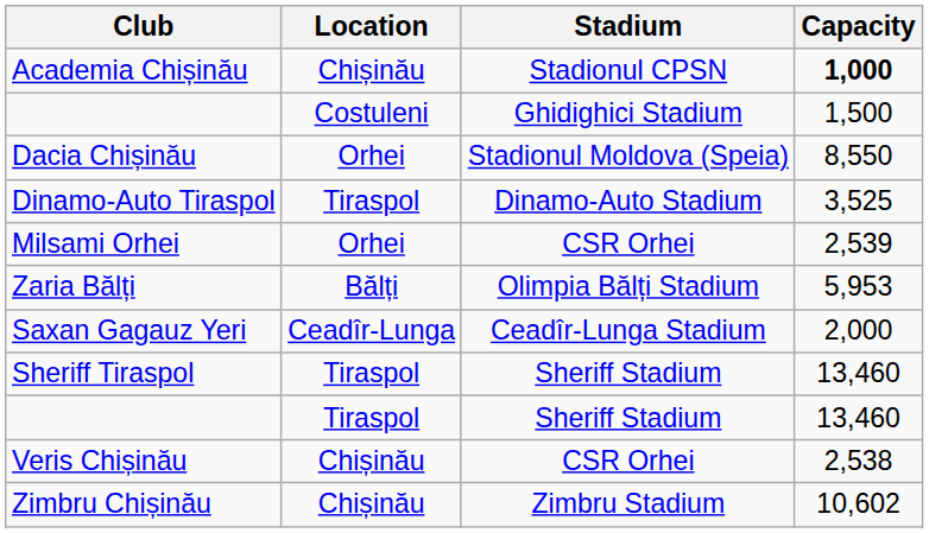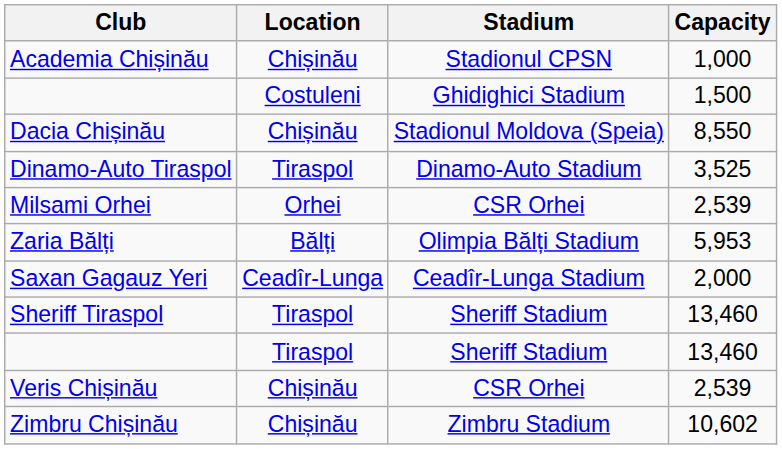 <table class="wikitable sortable" style="text-align:center;">
 <tr>
 <th>Club</th>
 <th>Location</th>
 <th>Stadium</th>
 <th>Capacity</th>
 </tr>
 <tr>
 <td style="text-align:left;"><a href='#'>Academia Chișinău</a></td>
 <td><a href='#'>Chișinău</a></td>
 <td><a href='#'>Stadionul CPSN</a></td>
-<td><strong>1,000</strong></td>
+<td>1,000</td>
 </tr>
 <tr>
 <td style="text-align:left;"></td>
 <td><a href='#'>Costuleni</a></td>
 <td><a href='#'>Ghidighici Stadium</a></td>
 <td>1,500</td>
 </tr>
 <tr>
 <td style="text-align:left;"><a href='#'>Dacia Chișinău</a></td>
-<td><a href='#'>Orhei</a></td>
+<td><a href='#'>Chișinău</a></td>
 <td><a href='#'>Stadionul Moldova (Speia)</a></td>
 <td>8,550</td>
 </tr>
 <tr>
 <td style="text-align:left;"><a href='#'>Dinamo-Auto Tiraspol</a></td>
 <td><a href='#'>Tiraspol</a></td>
 <td><a href='#'>Dinamo-Auto Stadium</a></td>
 <td>3,525</td>
 </tr>
 <tr>
 <td style="text-align:left;"><a href='#'>Milsami Orhei</a></td>
 <td><a href='#'>Orhei</a></td>
 <td><a href='#'>CSR Orhei</a></td>
 <td>2,539</td>
 </tr>
 <tr>
 <td style="text-align:left;"><a href='#'>Zaria Bălți</a></td>
 <td><a href='#'>Bălți</a></td>
 <td><a href='#'>Olimpia Bălți Stadium</a></td>
 <td>5,953</td>
 </tr>
 <tr>
 <td style="text-align:left;"><a href='#'>Saxan Gagauz Yeri</a></td>
 <td><a href='#'>Ceadîr-Lunga</a></td>
 <td><a href='#'>Ceadîr-Lunga Stadium</a></td>
 <td>2,000</td>
 </tr>
 <tr>
 <td style="text-align:left;"><a href='#'>Sheriff Tiraspol</a></td>
 <td><a href='#'>Tiraspol</a></td>
 <td><a href='#'>Sheriff Stadium</a></td>
 <td>13,460</td>
 </tr>
 <tr>
 <td style="text-align:left;"></td>
 <td><a href='#'>Tiraspol</a></td>
 <td><a href='#'>Sheriff Stadium</a></td>
 <td>13,460</td>
 </tr>
 <tr>
 <td style="text-align:left;"><a href='#'>Veris Chișinău</a></td>
 <td><a href='#'>Chișinău</a></td>
 <td><a href='#'>CSR Orhei</a></td>
-<td>2,538</td>
+<td>2,539</td>
 </tr>
 <tr>
 <td style="text-align:left;"><a href='#'>Zimbru Chișinău</a></td>
 <td><a href='#'>Chișinău</a></td>
 <td><a href='#'>Zimbru Stadium</a></td>
 <td>10,602</td>
 </tr>
 </table>
